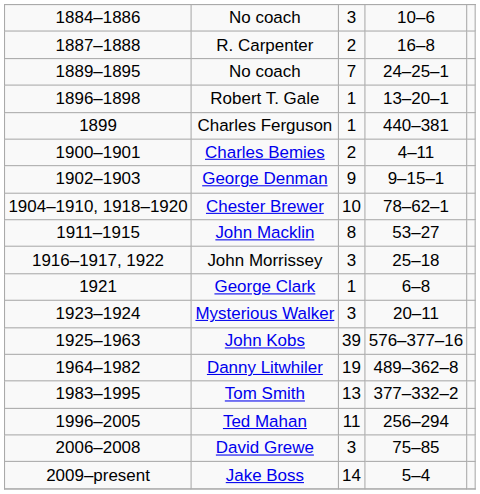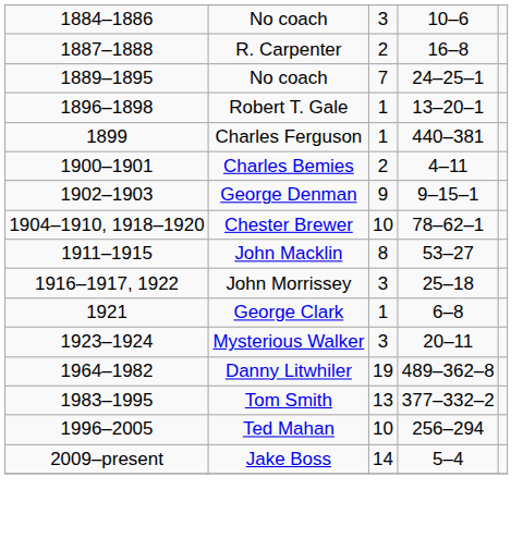 <table class="wikitable" style="text-align:center">
 <tr>
 </tr>
 <tr>
 <td>1884–1886</td>
 <td>No coach</td>
 <td>3</td>
 <td>10–6</td>
 <td></td>
 </tr>
 <tr>
 <td>1887–1888</td>
 <td>R. Carpenter</td>
 <td>2</td>
 <td>16–8</td>
 <td></td>
 </tr>
 <tr>
 <td>1889–1895</td>
 <td>No coach</td>
 <td>7</td>
 <td>24–25–1</td>
 <td></td>
 </tr>
 <tr>
 <td>1896–1898</td>
 <td>Robert T. Gale</td>
 <td>1</td>
 <td>13–20–1</td>
 <td></td>
 </tr>
 <tr>
 <td>1899</td>
 <td>Charles Ferguson</td>
 <td>1</td>
 <td>440–381</td>
 <td></td>
 </tr>
 <tr>
 <td>1900–1901</td>
 <td><a href='#'>Charles Bemies</a></td>
 <td>2</td>
 <td>4–11</td>
 <td></td>
 </tr>
 <tr>
 <td>1902–1903</td>
 <td><a href='#'>George Denman</a></td>
 <td>9</td>
 <td>9–15–1</td>
 <td></td>
 </tr>
 <tr>
 <td>1904–1910, 1918–1920</td>
 <td><a href='#'>Chester Brewer</a></td>
 <td>10</td>
 <td>78–62–1</td>
 <td></td>
 </tr>
 <tr>
 <td>1911–1915</td>
 <td><a href='#'>John Macklin</a></td>
 <td>8</td>
 <td>53–27</td>
 <td></td>
 </tr>
 <tr>
 <td>1916–1917, 1922</td>
 <td>John Morrissey</td>
 <td>3</td>
 <td>25–18</td>
 <td></td>
 </tr>
 <tr>
 <td>1921</td>
 <td><a href='#'>George Clark</a></td>
 <td>1</td>
 <td>6–8</td>
 <td></td>
 </tr>
 <tr>
 <td>1923–1924</td>
 <td><a href='#'>Mysterious Walker</a></td>
 <td>3</td>
 <td>20–11</td>
 <td></td>
 </tr>
 <tr>
-<td>1925–1963</td>
-<td><a href='#'>John Kobs</a></td>
-<td>39</td>
-<td>576–377–16</td>
-<td></td>
-</tr>
-<tr>
 <td>1964–1982</td>
 <td><a href='#'>Danny Litwhiler</a></td>
 <td>19</td>
 <td>489–362–8</td>
 <td></td>
 </tr>
 <tr>
 <td>1983–1995</td>
 <td><a href='#'>Tom Smith</a></td>
 <td>13</td>
 <td>377–332–2</td>
 <td></td>
 </tr>
 <tr>
 <td>1996–2005</td>
 <td><a href='#'>Ted Mahan</a></td>
-<td>11</td>
+<td>10</td>
 <td>256–294</td>
-<td></td>
-</tr>
-<tr>
-<td>2006–2008</td>
-<td><a href='#'>David Grewe</a></td>
-<td>3</td>
-<td>75–85</td>
 <td></td>
 </tr>
 <tr>
 <td>2009–present</td>
 <td><a href='#'>Jake Boss</a></td>
 <td>14</td>
 <td>5–4</td>
 <td></td>
 </tr>
 <tr>
 </tr>
 </table>
